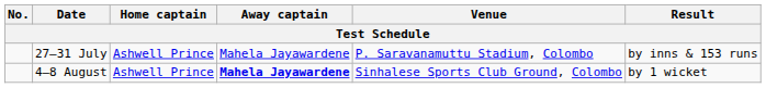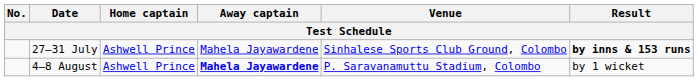 <table class="wikitable">
 <tr style="background:#efefef;">
 <th>No.</th>
 <th>Date</th>
 <th>Home captain</th>
 <th>Away captain</th>
 <th>Venue</th>
 <th>Result</th>
 </tr>
 <tr>
 <th colspan="6">Test Schedule</th>
 </tr>
 <tr>
 <td></td>
 <td>27–31 July</td>
 <td><a href='#'>Ashwell Prince</a></td>
 <td><a href='#'>Mahela Jayawardene</a></td>
-<td><a href='#'>P. Saravanamuttu Stadium</a>, <a href='#'>Colombo</a></td>
-<td> by inns & 153 runs</td>
+<td><a href='#'>Sinhalese Sports Club Ground</a>, <a href='#'>Colombo</a></td>
+<td><strong> by inns & 153 runs</strong></td>
 </tr>
 <tr>
 <td></td>
 <td>4–8 August</td>
 <td><a href='#'>Ashwell Prince</a></td>
 <td><strong><a href='#'>Mahela Jayawardene</a></strong></td>
-<td><a href='#'>Sinhalese Sports Club Ground</a>, <a href='#'>Colombo</a></td>
+<td><a href='#'>P. Saravanamuttu Stadium</a>, <a href='#'>Colombo</a></td>
 <td> by 1 wicket</td>
 </tr>
 </table>
